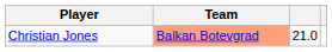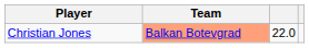 <table class="wikitable">
 <tr>
 <th style="width:175px;">Player</th>
 <th style="width:160px;">Team</th>
 <th><a href='#'></a></th>
 <th></th>
 </tr>
 <tr>
 <td> <a href='#'>Christian Jones</a></td>
 <td style="background: lightsalmon;"><a href='#'>Balkan Botevgrad</a></td>
-<td>21.0</td>
+<td>22.0</td>
 <td></td>
 </tr>
 </table>
